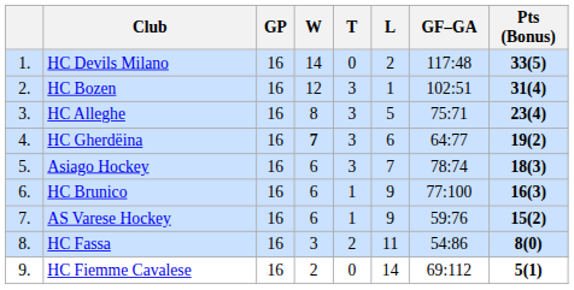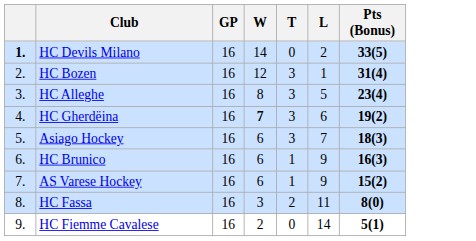 <table class="wikitable">
 <tr>
 <th width="30"></th>
 <th width="200">Club</th>
 <th width="30">GP</th>
 <th width="30">W</th>
 <th width="30">T</th>
 <th width="30">L</th>
-<th width="70">GF–GA</th>
 <th width="70">Pts (Bonus)</th>
 </tr>
 <tr bgcolor="#CAE1FF" align="center">
-<td>1.</td>
+<td><strong>1.</strong></td>
 <td align="left"><a href='#'>HC Devils Milano</a></td>
 <td>16</td>
 <td>14</td>
 <td>0</td>
 <td>2</td>
-<td>117:48</td>
 <td><strong>33(5)</strong></td>
 </tr>
 <tr bgcolor="#CAE1FF" align="center">
 <td>2.</td>
 <td align="left"><a href='#'>HC Bozen</a></td>
 <td>16</td>
 <td>12</td>
 <td>3</td>
 <td>1</td>
-<td>102:51</td>
 <td><strong>31(4)</strong></td>
 </tr>
 <tr bgcolor="#CAE1FF" align="center">
 <td>3.</td>
 <td align="left"><a href='#'>HC Alleghe</a></td>
 <td>16</td>
 <td>8</td>
 <td>3</td>
 <td>5</td>
-<td>75:71</td>
 <td><strong>23(4)</strong></td>
 </tr>
 <tr bgcolor="#CAE1FF" align="center">
 <td>4.</td>
 <td align="left"><a href='#'>HC Gherdëina</a></td>
 <td>16</td>
 <td><strong>7</strong></td>
 <td>3</td>
 <td>6</td>
-<td>64:77</td>
 <td><strong>19(2)</strong></td>
 </tr>
 <tr bgcolor="#CAE1FF" align="center">
 <td>5.</td>
 <td align="left"><a href='#'>Asiago Hockey</a></td>
 <td>16</td>
 <td>6</td>
 <td>3</td>
 <td>7</td>
-<td>78:74</td>
 <td><strong>18(3)</strong></td>
 </tr>
 <tr bgcolor="#CAE1FF" align="center">
 <td>6.</td>
 <td align="left"><a href='#'>HC Brunico</a></td>
 <td>16</td>
 <td>6</td>
 <td>1</td>
 <td>9</td>
-<td>77:100</td>
 <td><strong>16(3)</strong></td>
 </tr>
 <tr bgcolor="#CAE1FF" align="center">
 <td>7.</td>
 <td align="left"><a href='#'>AS Varese Hockey</a></td>
 <td>16</td>
 <td>6</td>
 <td>1</td>
 <td>9</td>
-<td>59:76</td>
 <td><strong>15(2)</strong></td>
 </tr>
 <tr bgcolor="#CAE1FF" align="center">
 <td>8.</td>
 <td align="left"><a href='#'>HC Fassa</a></td>
 <td>16</td>
 <td>3</td>
 <td>2</td>
 <td>11</td>
-<td>54:86</td>
 <td><strong>8(0)</strong></td>
 </tr>
 <tr bgcolor="#FFFFFF" align="center">
 <td>9.</td>
 <td align="left"><a href='#'>HC Fiemme Cavalese</a></td>
 <td>16</td>
 <td>2</td>
 <td>0</td>
 <td>14</td>
-<td>69:112</td>
 <td><strong>5(1)</strong></td>
 </tr>
 </table>
